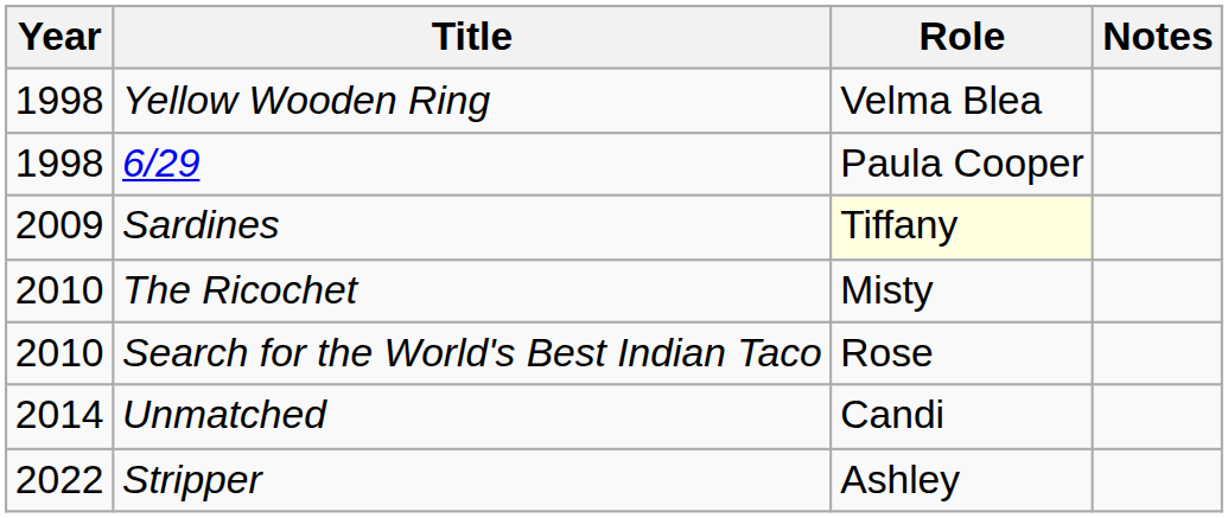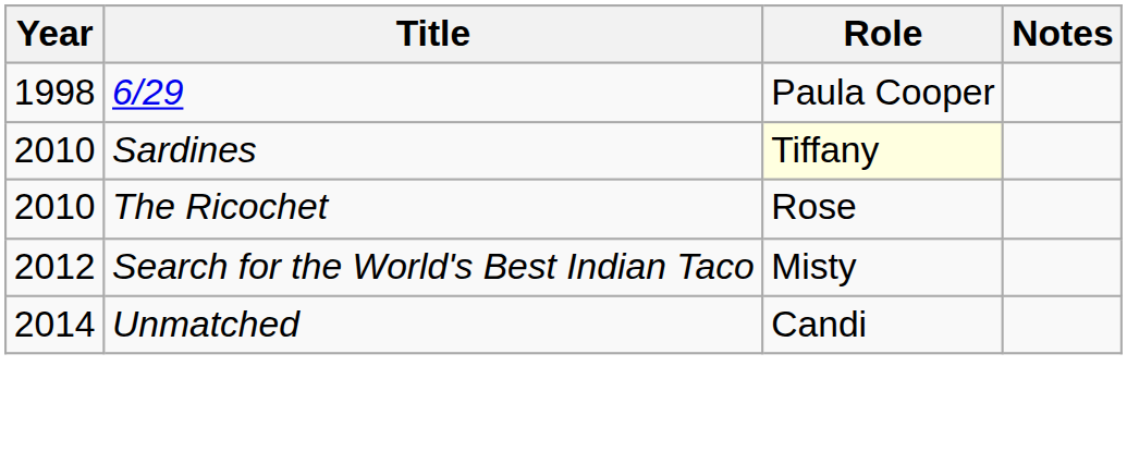 <table class="wikitable sortable">
 <tr>
 <th>Year</th>
 <th>Title</th>
 <th>Role</th>
 <th class="unsortable">Notes</th>
 </tr>
 <tr>
 <td>1998</td>
-<td><em>Yellow Wooden Ring</em></td>
-<td>Velma Blea</td>
-<td></td>
-</tr>
-<tr>
-<td>1998</td>
 <td><em><a href='#'>6/29</a></em></td>
 <td>Paula Cooper</td>
 <td></td>
 </tr>
 <tr>
-<td>2009</td>
+<td>2010</td>
 <td><em>Sardines</em></td>
 <td style="background: lightyellow;">Tiffany</td>
 <td></td>
 </tr>
 <tr>
 <td>2010</td>
 <td data-sort-value="Ricochet, The"><em>The Ricochet</em></td>
-<td>Misty</td>
+<td>Rose</td>
 <td></td>
 </tr>
 <tr>
-<td>2010</td>
+<td>2012</td>
 <td><em>Search for the World's Best Indian Taco</em></td>
-<td>Rose</td>
+<td>Misty</td>
 <td></td>
 </tr>
 <tr>
 <td>2014</td>
 <td><em>Unmatched</em></td>
 <td>Candi</td>
 <td></td>
 </tr>
-<tr>
-<td>2022</td>
-<td><em>Stripper</em></td>
-<td>Ashley</td>
-<td></td>
-</tr>
 </table>
